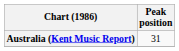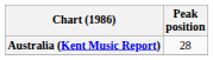 <table class="wikitable sortable plainrowheaders" style="text-align:center">
 <tr>
 <th>Chart (1986)</th>
 <th>Peak<br>position</th>
 </tr>
 <tr>
 <th scope="row">Australia (<a href='#'>Kent Music Report</a>)</th>
-<td align="center">31</td>
+<td align="center">28</td>
 </tr>
 <tr>
 </tr>
 </table>
